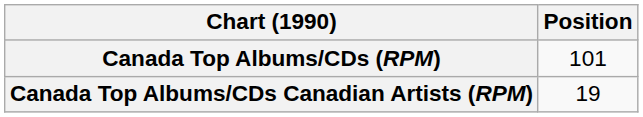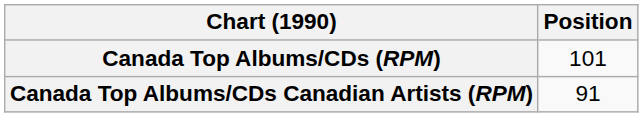 <table class="wikitable sortable plainrowheaders" style="text-align:center">
 <tr>
 <th scope="col">Chart (1990)</th>
 <th scope="col">Position</th>
 </tr>
 <tr>
 <th scope="row">Canada Top Albums/CDs (<em>RPM</em>)</th>
 <td>101</td>
 </tr>
 <tr>
 <th scope="row">Canada Top Albums/CDs Canadian Artists (<em>RPM</em>)</th>
-<td>19</td>
+<td>91</td>
 </tr>
 </table>
